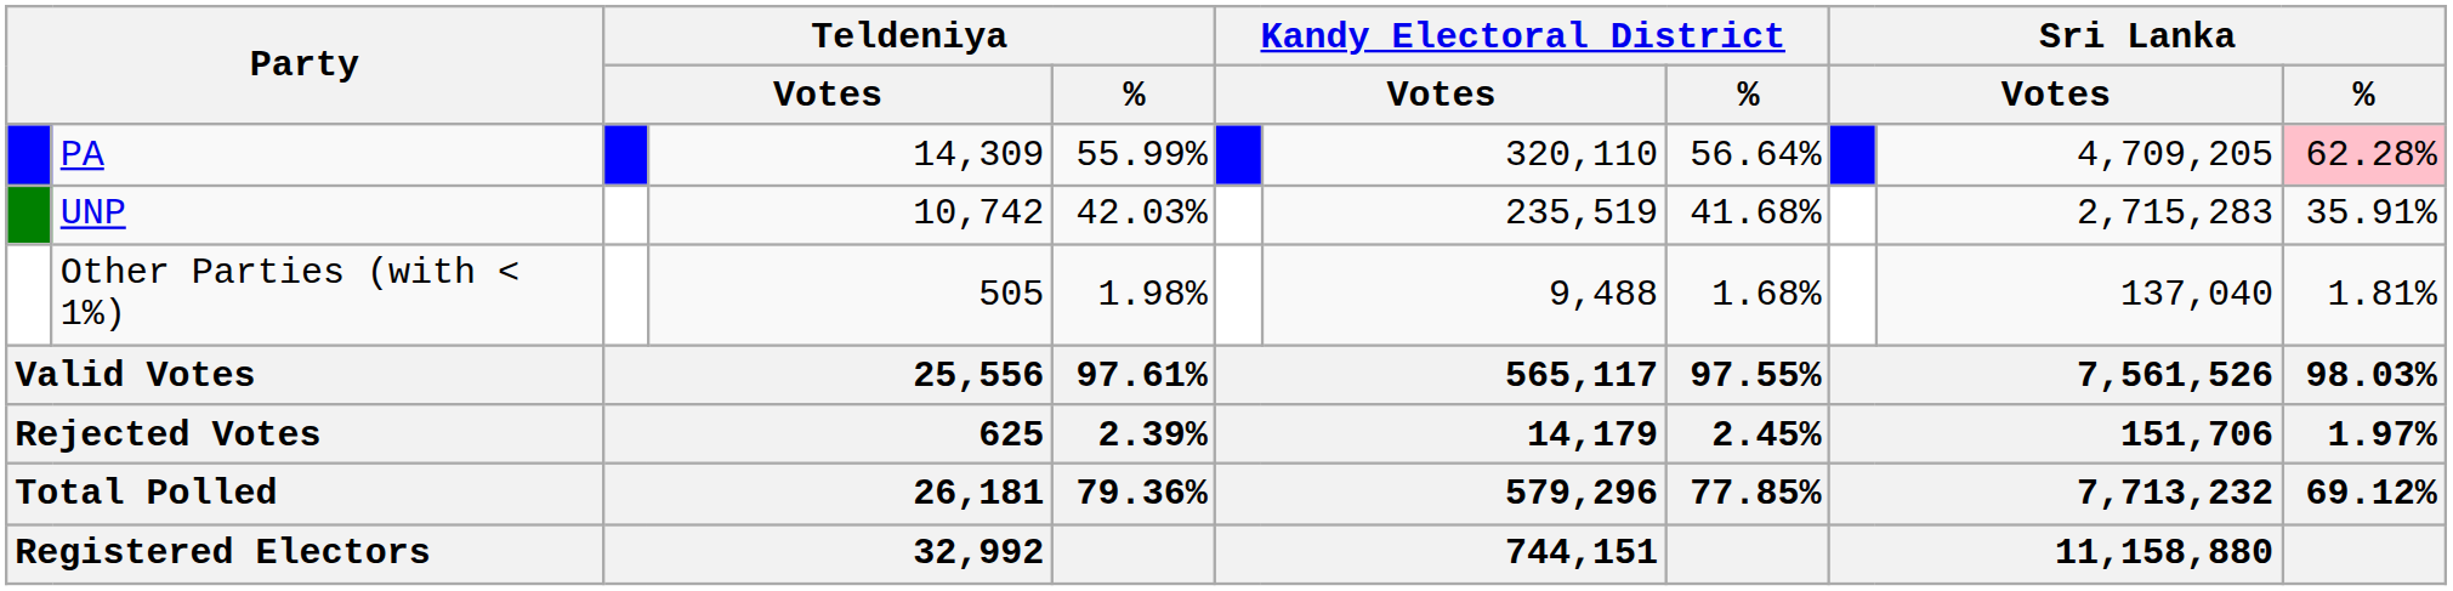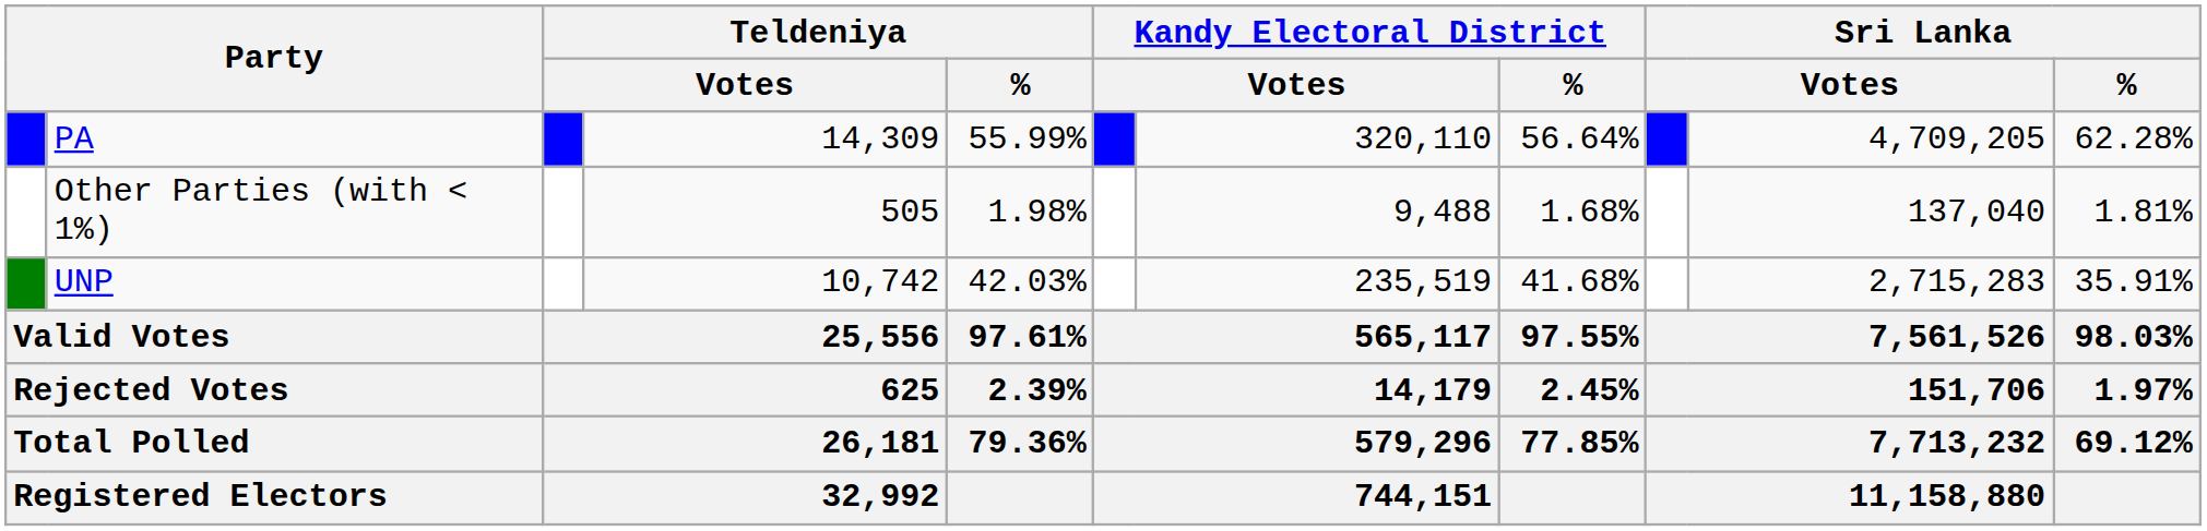 <table class="wikitable">
 <tr>
 <th colspan="2" width="144px"rowspan="2">Party</th>
 <th colspan="3" width="216px">Teldeniya</th>
 <th colspan="3" width="216px"><a href='#'>Kandy Electoral District</a></th>
 <th colspan="3" width="216px">Sri Lanka</th>
 </tr>
 <tr>
 <th colspan="2" width="144px">Votes</th>
 <th>%</th>
 <th colspan="2" width="144px">Votes</th>
 <th>%</th>
 <th colspan="2" width="144px">Votes</th>
 <th>%</th>
 </tr>
 <tr>
 <td style="background-color:blue;" width="10px"></td>
 <td style="text-align:left;"><a href='#'>PA</a></td>
 <td style="background-color:blue;" width="10px"></td>
 <td style="text-align:right;">14,309</td>
 <td style="text-align:right;">55.99%</td>
 <td style="background-color:blue;" width="10px"></td>
 <td style="text-align:right;">320,110</td>
 <td style="text-align:right;">56.64%</td>
 <td style="background-color:blue;" width="10px"></td>
 <td style="text-align:right;">4,709,205</td>
-<td style="background: pink; text-align:right;">62.28%</td>
+<td style="text-align:right;">62.28%</td>
+</tr>
+<tr>
+<td style="background-color:white;" width="10px"></td>
+<td style="text-align:left;">Other Parties (with < 1%)</td>
+<td style="background-color:white;" width="10px"></td>
+<td style="text-align:right;">505</td>
+<td style="text-align:right;">1.98%</td>
+<td style="background-color:white;" width="10px"></td>
+<td style="text-align:right;">9,488</td>
+<td style="text-align:right;">1.68%</td>
+<td style="background-color:white;" width="10px"></td>
+<td style="text-align:right;">137,040</td>
+<td style="text-align:right;">1.81%</td>
 </tr>
 <tr>
 <td style="background-color:green;" width="10px"></td>
 <td style="text-align:left;"><a href='#'>UNP</a></td>
 <td style="background-color:white;" width="10px"></td>
 <td style="text-align:right;">10,742</td>
 <td style="text-align:right;">42.03%</td>
 <td style="background-color:white;" width="10px"></td>
 <td style="text-align:right;">235,519</td>
 <td style="text-align:right;">41.68%</td>
 <td style="background-color:white;" width="10px"></td>
 <td style="text-align:right;">2,715,283</td>
 <td style="text-align:right;">35.91%</td>
-</tr>
-<tr>
-<td style="background-color:white;" width="10px"></td>
-<td style="text-align:left;">Other Parties (with < 1%)</td>
-<td style="background-color:white;" width="10px"></td>
-<td style="text-align:right;">505</td>
-<td style="text-align:right;">1.98%</td>
-<td style="background-color:white;" width="10px"></td>
-<td style="text-align:right;">9,488</td>
-<td style="text-align:right;">1.68%</td>
-<td style="background-color:white;" width="10px"></td>
-<td style="text-align:right;">137,040</td>
-<td style="text-align:right;">1.81%</td>
 </tr>
 <tr>
 <th colspan="2" width="144px"style="text-align:left;">Valid Votes</th>
 <th style="text-align:right;"colspan="2" width="144px">25,556</th>
 <th style="text-align:right;">97.61%</th>
 <th style="text-align:right;"colspan="2" width="144px">565,117</th>
 <th style="text-align:right;">97.55%</th>
 <th style="text-align:right;"colspan="2" width="144px">7,561,526</th>
 <th style="text-align:right;">98.03%</th>
 </tr>
 <tr>
 <th colspan="2" width="144px"style="text-align:left;">Rejected Votes</th>
 <th style="text-align:right;"colspan="2" width="144px">625</th>
 <th style="text-align:right;">2.39%</th>
 <th style="text-align:right;"colspan="2" width="144px">14,179</th>
 <th style="text-align:right;">2.45%</th>
 <th style="text-align:right;"colspan="2" width="144px">151,706</th>
 <th style="text-align:right;">1.97%</th>
 </tr>
 <tr>
 <th colspan="2" width="144px"style="text-align:left;">Total Polled</th>
 <th style="text-align:right;"colspan="2" width="144px">26,181</th>
 <th style="text-align:right;">79.36%</th>
 <th style="text-align:right;"colspan="2" width="144px">579,296</th>
 <th style="text-align:right;">77.85%</th>
 <th style="text-align:right;"colspan="2" width="144px">7,713,232</th>
 <th style="text-align:right;">69.12%</th>
 </tr>
 <tr>
 <th colspan="2" width="144px"style="text-align:left;">Registered Electors</th>
 <th style="text-align:right;"colspan="2" width="144px">32,992</th>
 <th></th>
 <th style="text-align:right;"colspan="2" width="144px">744,151</th>
 <th></th>
 <th style="text-align:right;"colspan="2" width="144px">11,158,880</th>
 <th></th>
 </tr>
 </table>
